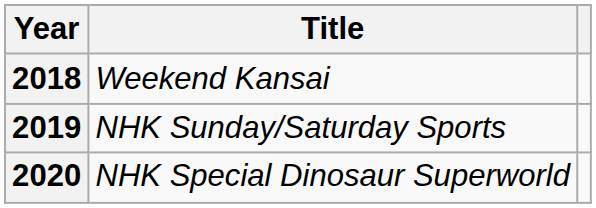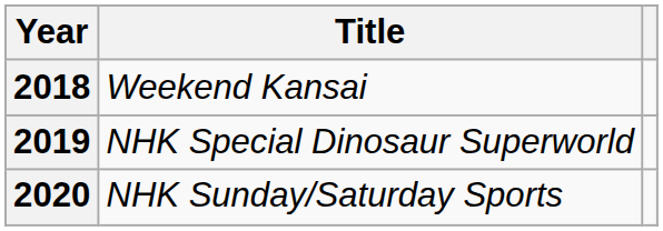 <table class="wikitable sortable">
 <tr>
 <th>Year</th>
 <th>Title</th>
 <th class="unsortable"></th>
 </tr>
 <tr>
 <th>2018</th>
 <td><em>Weekend Kansai</em></td>
 <td style="text-align:center;"></td>
 </tr>
 <tr>
 <th>2019</th>
-<td><em>NHK Sunday/Saturday Sports</em></td>
+<td><em>NHK Special Dinosaur Superworld</em></td>
 <td style="text-align:center;"></td>
 </tr>
 <tr>
 <th>2020</th>
-<td><em>NHK Special Dinosaur Superworld</em></td>
+<td><em>NHK Sunday/Saturday Sports</em></td>
 <td style="text-align:center;"></td>
 </tr>
 </table>
